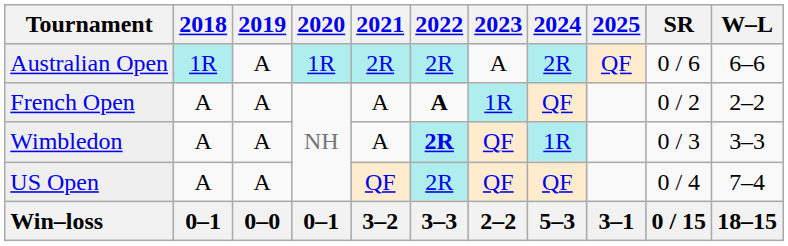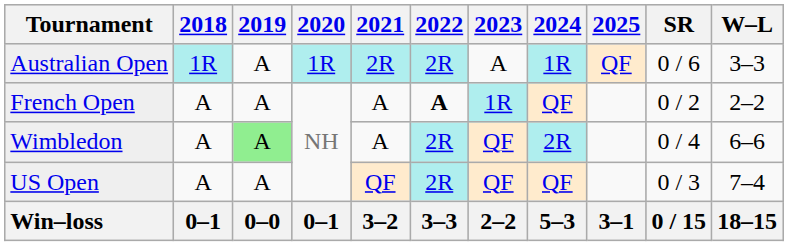 <table class="wikitable" style="text-align:center;font-size:96%">
 <tr>
 <th>Tournament</th>
 <th><a href='#'>2018</a></th>
 <th><a href='#'>2019</a></th>
 <th><a href='#'>2020</a></th>
 <th><a href='#'>2021</a></th>
 <th><a href='#'>2022</a></th>
 <th><a href='#'>2023</a></th>
 <th><a href='#'>2024</a></th>
 <th><a href='#'>2025</a></th>
 <th>SR</th>
 <th>W–L</th>
 </tr>
 <tr>
 <td style="background:#efefef;text-align:left"><a href='#'>Australian Open</a></td>
 <td style=background:#afeeee><a href='#'>1R</a></td>
 <td>A</td>
 <td style=background:#afeeee><a href='#'>1R</a></td>
 <td style=background:#afeeee><a href='#'>2R</a></td>
 <td style=background:#afeeee><a href='#'>2R</a></td>
 <td>A</td>
-<td style=background:#afeeee><a href='#'>2R</a></td>
+<td style=background:#afeeee><a href='#'>1R</a></td>
 <td style=background:#ffebcd><a href='#'>QF</a></td>
 <td>0 / 6</td>
-<td>6–6</td>
+<td>3–3</td>
 </tr>
 <tr>
 <td style="background:#efefef;text-align:left"><a href='#'>French Open</a></td>
 <td>A</td>
 <td>A</td>
 <td rowspan="3" style="color:#767676">NH</td>
 <td>A</td>
 <td><strong>A</strong></td>
 <td bgcolor=afeeee><a href='#'>1R</a></td>
 <td style=background:#ffebcd><a href='#'>QF</a></td>
 <td></td>
 <td>0 / 2</td>
 <td>2–2</td>
 </tr>
 <tr>
 <td style="background:#efefef;text-align:left"><a href='#'>Wimbledon</a></td>
 <td>A</td>
+<td style="background: lightgreen;">A</td>
 <td>A</td>
-<td>A</td>
-<td style=background:#afeeee><strong><a href='#'>2R</a></strong></td>
+<td style=background:#afeeee><a href='#'>2R</a></td>
 <td style=background:#ffebcd><a href='#'>QF</a></td>
-<td style=background:#afeeee><a href='#'>1R</a></td>
+<td style=background:#afeeee><a href='#'>2R</a></td>
 <td></td>
-<td>0 / 3</td>
-<td>3–3</td>
+<td>0 / 4</td>
+<td>6–6</td>
 </tr>
 <tr>
 <td style="background:#efefef;text-align:left"><a href='#'>US Open</a></td>
 <td>A</td>
 <td>A</td>
 <td style=background:#ffebcd><a href='#'>QF</a></td>
 <td style=background:#afeeee><a href='#'>2R</a></td>
 <td style=background:#ffebcd><a href='#'>QF</a></td>
 <td style=background:#ffebcd><a href='#'>QF</a></td>
 <td></td>
-<td>0 / 4</td>
+<td>0 / 3</td>
 <td>7–4</td>
 </tr>
 <tr>
 <th style="text-align:left">Win–loss</th>
 <th>0–1</th>
 <th>0–0</th>
 <th>0–1</th>
 <th>3–2</th>
 <th>3–3</th>
 <th>2–2</th>
 <th>5–3</th>
 <th>3–1</th>
 <th>0 / 15</th>
 <th>18–15</th>
 </tr>
 </table>
